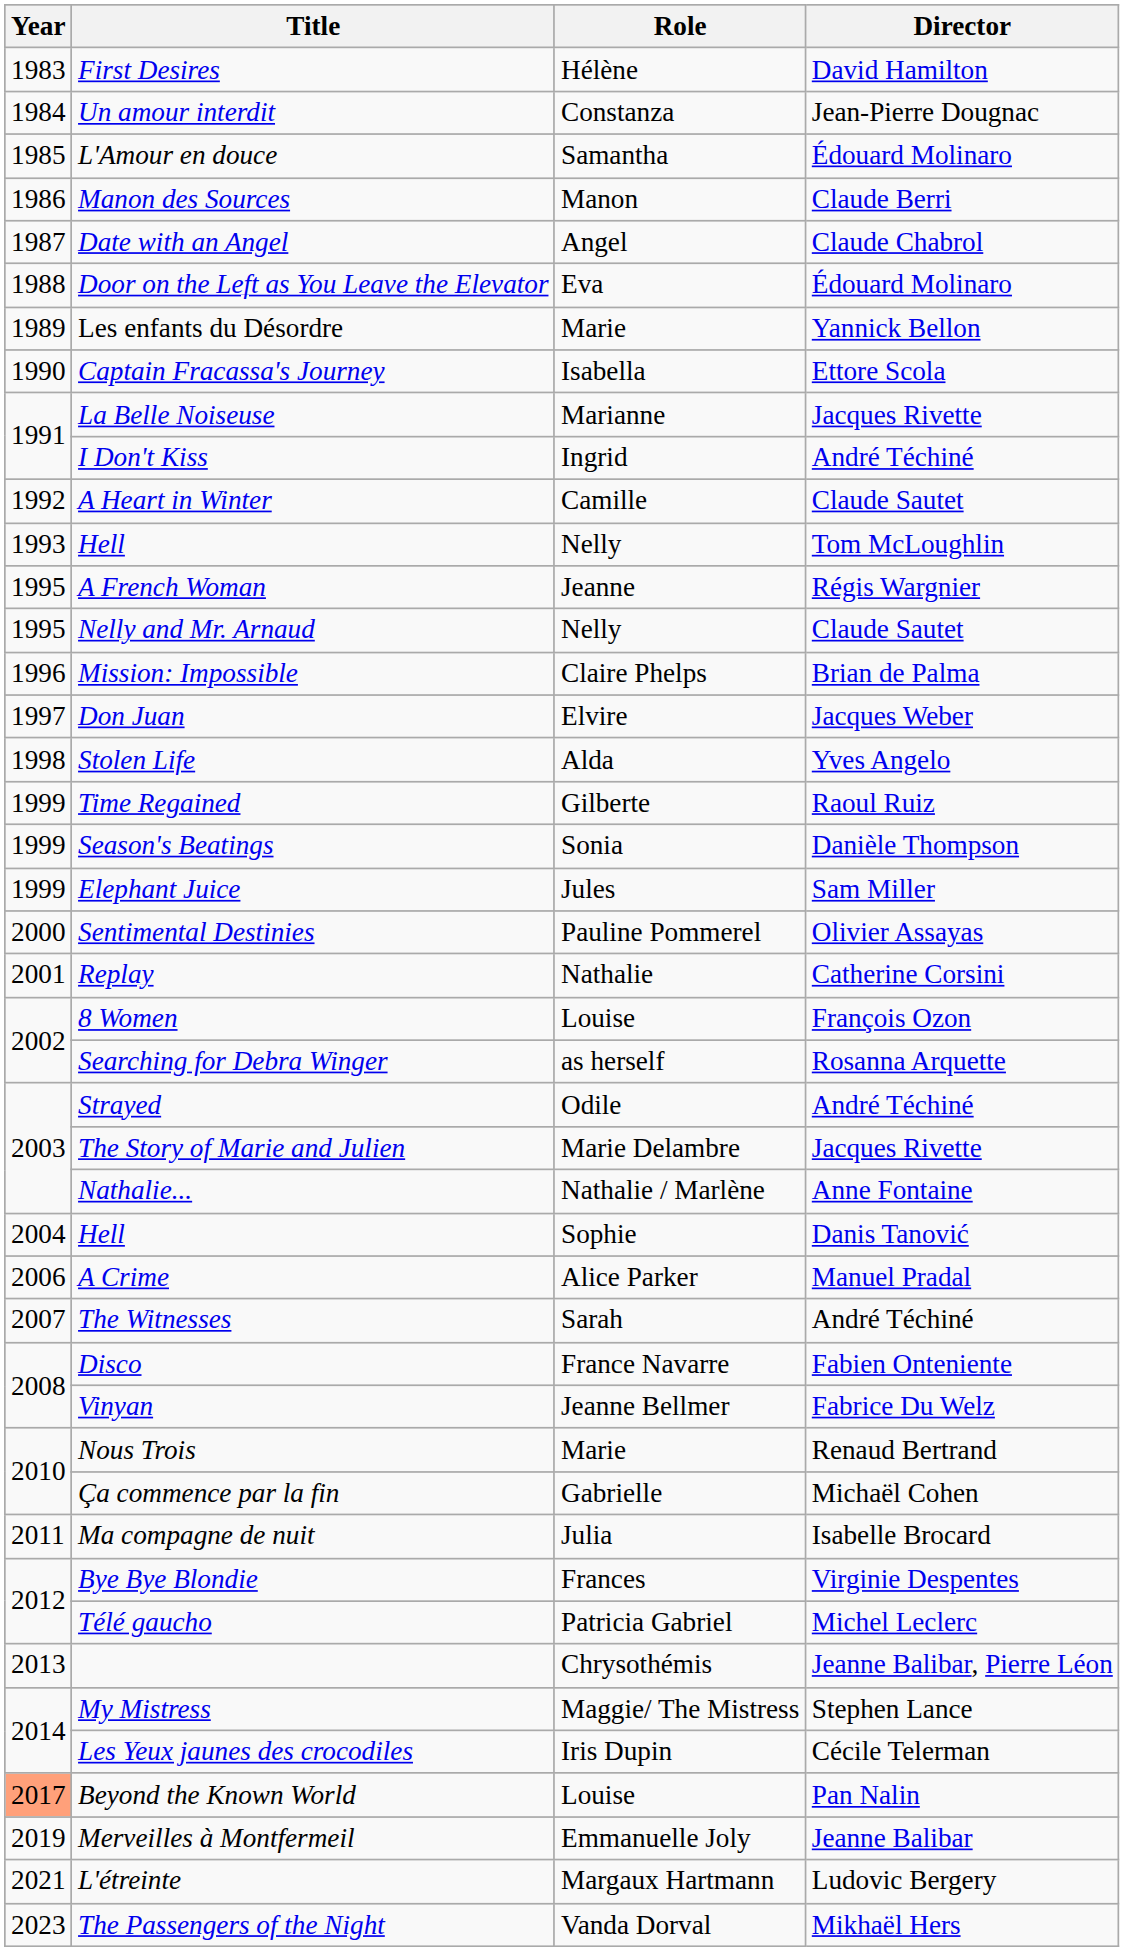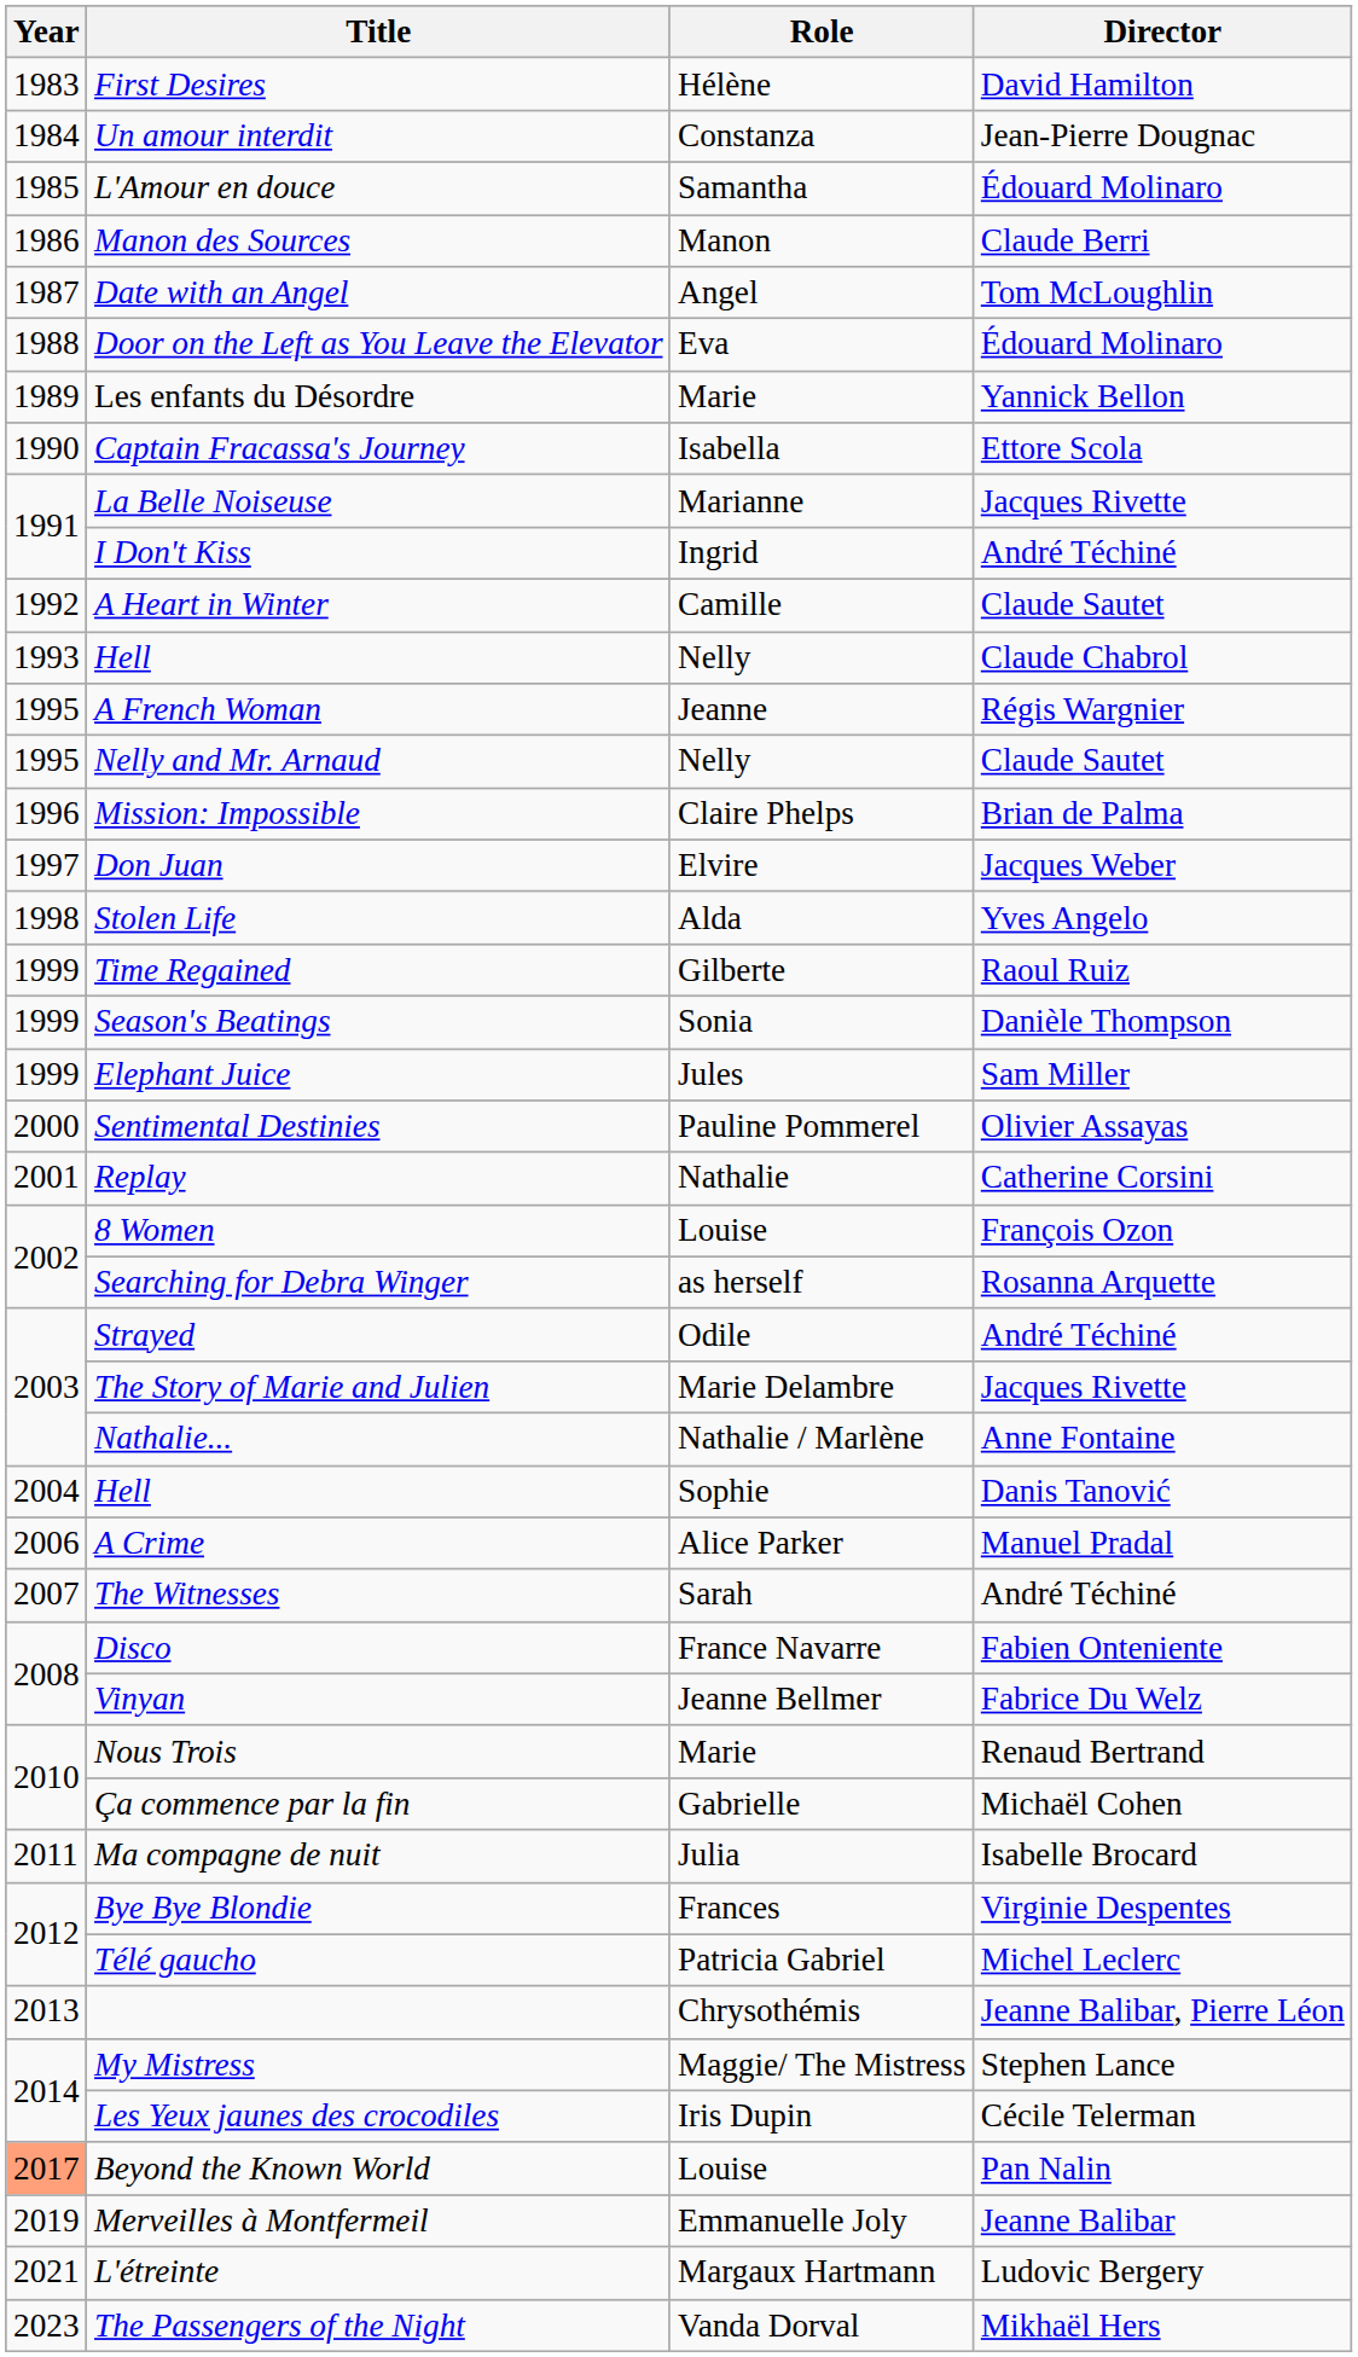 <table class="wikitable sortable">
 <tr>
 <th>Year</th>
 <th>Title</th>
 <th>Role</th>
 <th>Director</th>
 </tr>
 <tr>
 <td>1983</td>
 <td><em><a href='#'>First Desires</a></em></td>
 <td>Hélène</td>
 <td><a href='#'>David Hamilton</a></td>
 </tr>
 <tr>
 <td>1984</td>
 <td><em><a href='#'>Un amour interdit</a></em></td>
 <td>Constanza</td>
 <td>Jean-Pierre Dougnac</td>
 </tr>
 <tr>
 <td>1985</td>
 <td><em>L'Amour en douce</em></td>
 <td>Samantha</td>
 <td><a href='#'>Édouard Molinaro</a></td>
 </tr>
 <tr>
 <td>1986</td>
 <td><em><a href='#'>Manon des Sources</a></em></td>
 <td>Manon</td>
 <td><a href='#'>Claude Berri</a></td>
 </tr>
 <tr>
 <td>1987</td>
 <td><em><a href='#'>Date with an Angel</a></em></td>
 <td>Angel</td>
-<td><a href='#'>Claude Chabrol</a></td>
+<td><a href='#'>Tom McLoughlin</a></td>
 </tr>
 <tr>
 <td>1988</td>
 <td><em><a href='#'>Door on the Left as You Leave the Elevator</a></em></td>
 <td>Eva</td>
 <td><a href='#'>Édouard Molinaro</a></td>
 </tr>
 <tr>
 <td>1989</td>
 <td>Les enfants du Désordre</td>
 <td>Marie</td>
 <td><a href='#'>Yannick Bellon</a></td>
 </tr>
 <tr>
 <td>1990</td>
 <td><em><a href='#'>Captain Fracassa's Journey</a></em></td>
 <td>Isabella</td>
 <td><a href='#'>Ettore Scola</a></td>
 </tr>
 <tr>
 <td rowspan=2>1991</td>
 <td><em><a href='#'>La Belle Noiseuse</a></em></td>
 <td>Marianne</td>
 <td><a href='#'>Jacques Rivette</a></td>
 </tr>
 <tr>
 <td><em><a href='#'>I Don't Kiss</a></em></td>
 <td>Ingrid</td>
 <td><a href='#'>André Téchiné</a></td>
 </tr>
 <tr>
 <td>1992</td>
 <td><em><a href='#'>A Heart in Winter</a></em></td>
 <td>Camille</td>
 <td><a href='#'>Claude Sautet</a></td>
 </tr>
 <tr>
 <td>1993</td>
 <td><em><a href='#'>Hell</a></em></td>
 <td>Nelly</td>
-<td><a href='#'>Tom McLoughlin</a></td>
+<td><a href='#'>Claude Chabrol</a></td>
 </tr>
 <tr>
 <td>1995</td>
 <td><em><a href='#'>A French Woman</a></em></td>
 <td>Jeanne</td>
 <td><a href='#'>Régis Wargnier</a></td>
 </tr>
 <tr>
 <td>1995</td>
 <td><em><a href='#'>Nelly and Mr. Arnaud</a></em></td>
 <td>Nelly</td>
 <td><a href='#'>Claude Sautet</a></td>
 </tr>
 <tr>
 <td>1996</td>
 <td><em><a href='#'>Mission: Impossible</a></em></td>
 <td>Claire Phelps</td>
 <td><a href='#'>Brian de Palma</a></td>
 </tr>
 <tr>
 <td>1997</td>
 <td><em><a href='#'>Don Juan</a></em></td>
 <td>Elvire</td>
 <td><a href='#'>Jacques Weber</a></td>
 </tr>
 <tr>
 <td>1998</td>
 <td><em><a href='#'>Stolen Life</a></em></td>
 <td>Alda</td>
 <td><a href='#'>Yves Angelo</a></td>
 </tr>
 <tr>
 <td>1999</td>
 <td><em><a href='#'>Time Regained</a></em></td>
 <td>Gilberte</td>
 <td><a href='#'>Raoul Ruiz</a></td>
 </tr>
 <tr>
 <td>1999</td>
 <td><em><a href='#'>Season's Beatings</a></em></td>
 <td>Sonia</td>
 <td><a href='#'>Danièle Thompson</a></td>
 </tr>
 <tr>
 <td>1999</td>
 <td><em><a href='#'>Elephant Juice</a></em></td>
 <td>Jules</td>
 <td><a href='#'>Sam Miller</a></td>
 </tr>
 <tr>
 <td>2000</td>
 <td><em><a href='#'>Sentimental Destinies</a></em></td>
 <td>Pauline Pommerel</td>
 <td><a href='#'>Olivier Assayas</a></td>
 </tr>
 <tr>
 <td>2001</td>
 <td><em><a href='#'>Replay</a></em></td>
 <td>Nathalie</td>
 <td><a href='#'>Catherine Corsini</a></td>
 </tr>
 <tr>
 <td rowspan=2>2002</td>
 <td><em><a href='#'>8 Women</a></em></td>
 <td>Louise</td>
 <td><a href='#'>François Ozon</a></td>
 </tr>
 <tr>
 <td><em><a href='#'>Searching for Debra Winger</a></em></td>
 <td>as herself</td>
 <td><a href='#'>Rosanna Arquette</a></td>
 </tr>
 <tr>
 <td rowspan=3>2003</td>
 <td><em><a href='#'>Strayed</a></em></td>
 <td>Odile</td>
 <td><a href='#'>André Téchiné</a></td>
 </tr>
 <tr>
 <td><em><a href='#'>The Story of Marie and Julien</a></em></td>
 <td>Marie Delambre</td>
 <td><a href='#'>Jacques Rivette</a></td>
 </tr>
 <tr>
 <td><em><a href='#'>Nathalie...</a></em></td>
 <td>Nathalie / Marlène</td>
 <td><a href='#'>Anne Fontaine</a></td>
 </tr>
 <tr>
 <td>2004</td>
 <td><em><a href='#'>Hell</a></em></td>
 <td>Sophie</td>
 <td><a href='#'>Danis Tanović</a></td>
 </tr>
 <tr>
 <td>2006</td>
 <td><em><a href='#'>A Crime</a></em></td>
 <td>Alice Parker</td>
 <td><a href='#'>Manuel Pradal</a></td>
 </tr>
 <tr>
 <td>2007</td>
 <td><em><a href='#'>The Witnesses</a></em></td>
 <td>Sarah</td>
 <td>André Téchiné</td>
 </tr>
 <tr>
 <td rowspan=2>2008</td>
 <td><em><a href='#'>Disco</a></em></td>
 <td>France Navarre</td>
 <td><a href='#'>Fabien Onteniente</a></td>
 </tr>
 <tr>
 <td><em><a href='#'>Vinyan</a></em></td>
 <td>Jeanne Bellmer</td>
 <td><a href='#'>Fabrice Du Welz</a></td>
 </tr>
 <tr>
 <td rowspan=2>2010</td>
 <td><em>Nous Trois</em></td>
 <td>Marie</td>
 <td>Renaud Bertrand</td>
 </tr>
 <tr>
 <td><em>Ça commence par la fin</em></td>
 <td>Gabrielle</td>
 <td>Michaël Cohen</td>
 </tr>
 <tr>
 <td>2011</td>
 <td><em>Ma compagne de nuit</em></td>
 <td>Julia</td>
 <td>Isabelle Brocard</td>
 </tr>
 <tr>
 <td rowspan=2>2012</td>
 <td><em><a href='#'>Bye Bye Blondie</a></em></td>
 <td>Frances</td>
 <td><a href='#'>Virginie Despentes</a></td>
 </tr>
 <tr>
 <td><em><a href='#'>Télé gaucho</a></em></td>
 <td>Patricia Gabriel</td>
 <td><a href='#'>Michel Leclerc</a></td>
 </tr>
 <tr>
 <td>2013</td>
 <td><em></em></td>
 <td>Chrysothémis</td>
 <td><a href='#'>Jeanne Balibar</a>, <a href='#'>Pierre Léon</a></td>
 </tr>
 <tr>
 <td rowspan=2>2014</td>
 <td><em><a href='#'>My Mistress</a></em></td>
 <td>Maggie/ The Mistress</td>
 <td>Stephen Lance</td>
 </tr>
 <tr>
 <td><em><a href='#'>Les Yeux jaunes des crocodiles</a></em></td>
 <td>Iris Dupin</td>
 <td>Cécile Telerman</td>
 </tr>
 <tr>
 <td style="background: lightsalmon;">2017</td>
 <td><em>Beyond the Known World</em></td>
 <td>Louise</td>
 <td><a href='#'>Pan Nalin</a></td>
 </tr>
 <tr>
 <td>2019</td>
 <td><em>Merveilles à Montfermeil</em></td>
 <td>Emmanuelle Joly</td>
 <td><a href='#'>Jeanne Balibar</a></td>
 </tr>
 <tr>
 <td>2021</td>
 <td><em>L'étreinte</em></td>
 <td>Margaux Hartmann</td>
 <td>Ludovic Bergery</td>
 </tr>
 <tr>
 <td>2023</td>
 <td><em><a href='#'>The Passengers of the Night</a></em></td>
 <td>Vanda Dorval</td>
 <td><a href='#'>Mikhaël Hers</a></td>
 </tr>
 </table>
